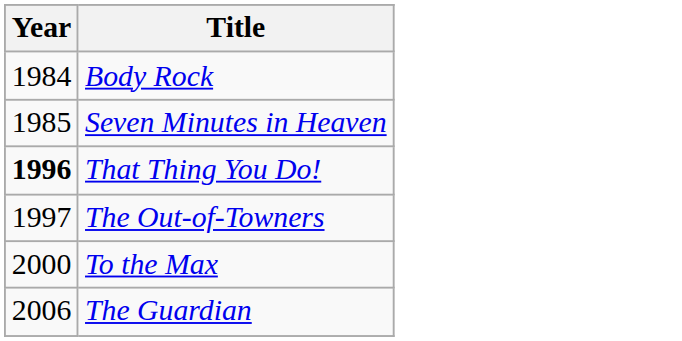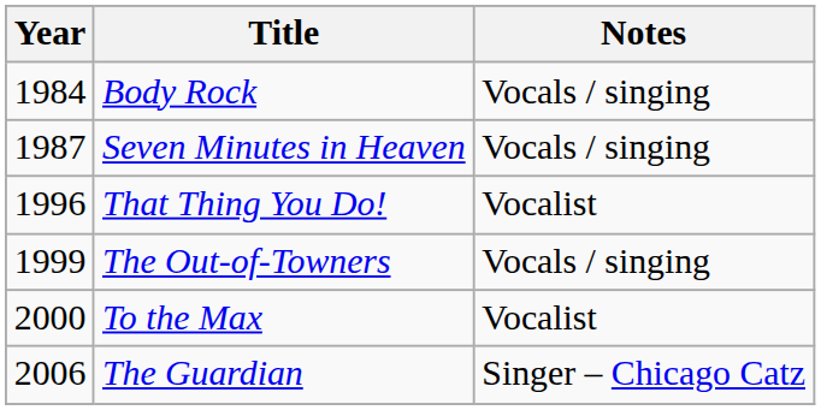 <table class="wikitable sortable">
 <tr>
 <th>Year</th>
 <th>Title</th>
+<th class="unsortable">Notes</th>
 </tr>
 <tr>
 <td>1984</td>
 <td><em><a href='#'>Body Rock</a></em></td>
+<td>Vocals / singing</td>
 </tr>
 <tr>
-<td>1985</td>
+<td>1987</td>
 <td><em><a href='#'>Seven Minutes in Heaven</a></em></td>
+<td>Vocals / singing</td>
 </tr>
 <tr>
-<td><strong>1996</strong></td>
+<td>1996</td>
 <td><em><a href='#'>That Thing You Do!</a></em></td>
+<td>Vocalist</td>
 </tr>
 <tr>
-<td>1997</td>
+<td>1999</td>
 <td><em><a href='#'>The Out-of-Towners</a></em></td>
+<td>Vocals / singing</td>
 </tr>
 <tr>
 <td>2000</td>
 <td><em><a href='#'>To the Max</a></em></td>
+<td>Vocalist</td>
 </tr>
 <tr>
 <td>2006</td>
 <td><em><a href='#'>The Guardian</a></em></td>
+<td>Singer – <a href='#'>Chicago Catz</a></td>
 </tr>
 </table>
